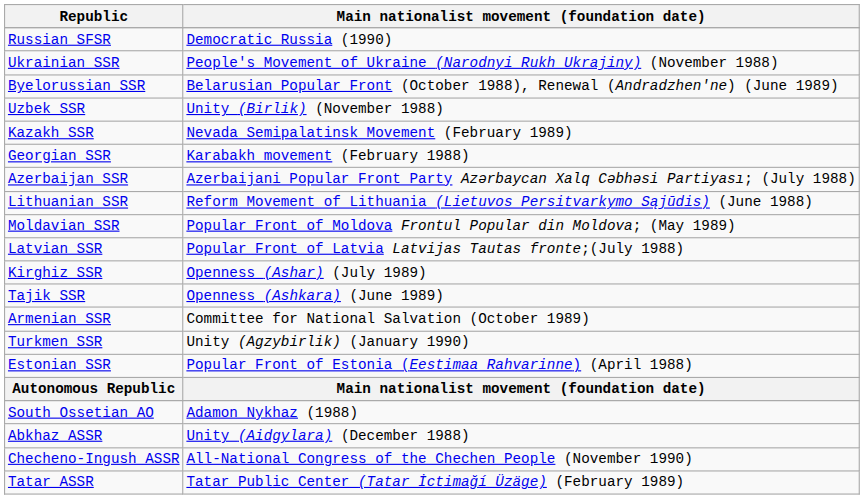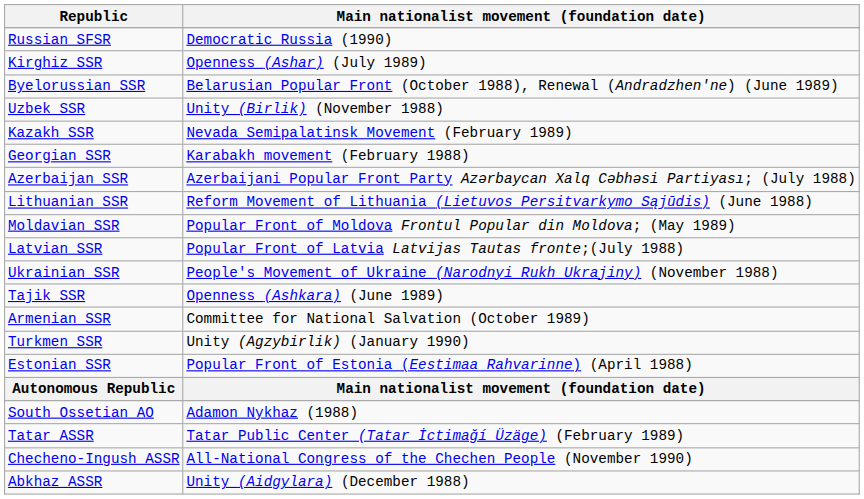 <table class="wikitable" style="border-collapse:collapse;">
 <tr bgcolor="#efefef">
 <th>Republic</th>
 <th>Main nationalist movement (foundation date)</th>
 </tr>
 <tr>
 </tr>
 <tr>
 <td><a href='#'>Russian SFSR</a></td>
 <td><a href='#'>Democratic Russia</a> (1990)</td>
 </tr>
 <tr>
-<td><a href='#'>Ukrainian SSR</a></td>
-<td><a href='#'>People's Movement of Ukraine <em>(Narodnyi Rukh Ukrajiny)</em></a> (November 1988)</td>
+<td><a href='#'>Kirghiz SSR</a></td>
+<td><a href='#'>Openness <em>(Ashar)</em></a> (July 1989)</td>
 </tr>
 <tr>
 <td><a href='#'>Byelorussian SSR</a></td>
 <td><a href='#'>Belarusian Popular Front</a> (October 1988), Renewal (<em>Andradzhen'ne</em>) (June 1989)</td>
 </tr>
 <tr>
 <td><a href='#'>Uzbek SSR</a></td>
 <td><a href='#'>Unity <em>(Birlik)</em></a> (November 1988)</td>
 </tr>
 <tr>
 <td><a href='#'>Kazakh SSR</a></td>
 <td><a href='#'>Nevada Semipalatinsk Movement</a> (February 1989)</td>
 </tr>
 <tr>
 <td><a href='#'>Georgian SSR</a></td>
 <td><a href='#'>Karabakh movement</a> (February 1988)</td>
 </tr>
 <tr>
 <td><a href='#'>Azerbaijan SSR</a></td>
 <td><a href='#'>Azerbaijani Popular Front Party</a> <em>Azərbaycan Xalq Cəbhəsi Partiyası</em>; (July 1988)</td>
 </tr>
 <tr>
 <td><a href='#'>Lithuanian SSR</a></td>
 <td><a href='#'>Reform Movement of Lithuania <em>(Lietuvos Persitvarkymo Sąjūdis)</em></a> (June 1988)</td>
 </tr>
 <tr>
 <td><a href='#'>Moldavian SSR</a></td>
 <td><a href='#'>Popular Front of Moldova</a> <em>Frontul Popular din Moldova</em>; (May 1989)</td>
 </tr>
 <tr>
 <td><a href='#'>Latvian SSR</a></td>
 <td><a href='#'>Popular Front of Latvia</a> <em>Latvijas Tautas fronte</em>;(July 1988)</td>
 </tr>
 <tr>
-<td><a href='#'>Kirghiz SSR</a></td>
-<td><a href='#'>Openness <em>(Ashar)</em></a> (July 1989)</td>
+<td><a href='#'>Ukrainian SSR</a></td>
+<td><a href='#'>People's Movement of Ukraine <em>(Narodnyi Rukh Ukrajiny)</em></a> (November 1988)</td>
 </tr>
 <tr>
 <td><a href='#'>Tajik SSR</a></td>
 <td><a href='#'>Openness <em>(Ashkara)</em></a> (June 1989)</td>
 </tr>
 <tr>
 <td><a href='#'>Armenian SSR</a></td>
 <td>Committee for National Salvation (October 1989)</td>
 </tr>
 <tr>
 <td><a href='#'>Turkmen SSR</a></td>
 <td>Unity <em>(Agzybirlik)</em> (January 1990)</td>
 </tr>
 <tr>
 <td><a href='#'>Estonian SSR</a></td>
 <td><a href='#'>Popular Front of Estonia (<em>Eestimaa Rahvarinne</em>)</a> (April 1988)</td>
 </tr>
 <tr bgcolor="#efefef">
 <th>Autonomous Republic</th>
 <th>Main nationalist movement (foundation date)</th>
 </tr>
 <tr>
 </tr>
 <tr>
 <td><a href='#'>South Ossetian AO</a></td>
 <td><a href='#'>Adamon Nykhaz</a> (1988)</td>
 </tr>
 <tr>
-<td><a href='#'>Abkhaz ASSR</a></td>
-<td><a href='#'>Unity <em>(Aidgylara)</em></a> (December 1988)</td>
+<td><a href='#'>Tatar ASSR</a></td>
+<td><a href='#'>Tatar Public Center <em>(Tatar İctimağí Üzäge)</em></a> (February 1989)</td>
 </tr>
 <tr>
 <td><a href='#'>Checheno-Ingush ASSR</a></td>
 <td><a href='#'>All-National Congress of the Chechen People</a> (November 1990)</td>
 </tr>
 <tr>
-<td><a href='#'>Tatar ASSR</a></td>
-<td><a href='#'>Tatar Public Center <em>(Tatar İctimağí Üzäge)</em></a> (February 1989)</td>
+<td><a href='#'>Abkhaz ASSR</a></td>
+<td><a href='#'>Unity <em>(Aidgylara)</em></a> (December 1988)</td>
 </tr>
 </table>
